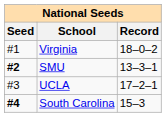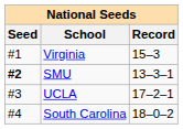 <table class="wikitable">
 <tr>
 <th colspan="5" style="background:#ffdead;">National Seeds</th>
 </tr>
 <tr>
 <th>Seed</th>
 <th>School</th>
 <th>Record</th>
 </tr>
 <tr>
 <td>#1</td>
 <td><a href='#'>Virginia</a></td>
-<td>18–0–2</td>
+<td>15–3</td>
 </tr>
 <tr>
 <td><strong>#2</strong></td>
 <td><a href='#'>SMU</a></td>
 <td>13–3–1</td>
 </tr>
 <tr>
 <td>#3</td>
 <td><a href='#'>UCLA</a></td>
 <td>17–2–1</td>
 </tr>
 <tr>
-<td><strong>#4</strong></td>
+<td>#4</td>
 <td><a href='#'>South Carolina</a></td>
-<td>15–3</td>
+<td>18–0–2</td>
 </tr>
 </table>
